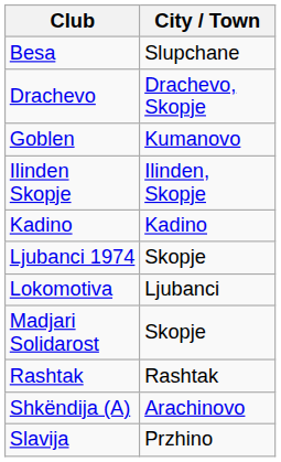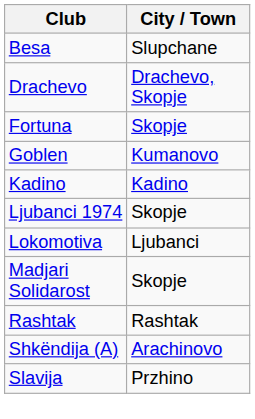 <table class="wikitable sortable">
 <tr>
 <th width="100px">Club</th>
 <th width="100px">City / Town</th>
 </tr>
 <tr>
 <td><a href='#'>Besa</a></td>
 <td>Slupchane</td>
 </tr>
 <tr>
 <td><a href='#'>Drachevo</a></td>
 <td><a href='#'>Drachevo, Skopje</a></td>
 </tr>
 <tr>
+<td><a href='#'>Fortuna</a></td>
+<td><a href='#'>Skopje</a></td>
+</tr>
+<tr>
 <td><a href='#'>Goblen</a></td>
 <td><a href='#'>Kumanovo</a></td>
-</tr>
-<tr>
-<td><a href='#'>Ilinden Skopje</a></td>
-<td><a href='#'>Ilinden, Skopje</a></td>
 </tr>
 <tr>
 <td><a href='#'>Kadino</a></td>
 <td><a href='#'>Kadino</a></td>
 </tr>
 <tr>
 <td><a href='#'>Ljubanci 1974</a></td>
 <td>Skopje</td>
 </tr>
 <tr>
 <td><a href='#'>Lokomotiva</a></td>
 <td>Ljubanci</td>
 </tr>
 <tr>
 <td><a href='#'>Madjari Solidarost</a></td>
 <td>Skopje</td>
 </tr>
 <tr>
 <td><a href='#'>Rashtak</a></td>
 <td>Rashtak</td>
 </tr>
 <tr>
 <td><a href='#'>Shkëndija (A)</a></td>
 <td><a href='#'>Arachinovo</a></td>
 </tr>
 <tr>
 <td><a href='#'>Slavija</a></td>
 <td>Przhino</td>
 </tr>
 </table>
